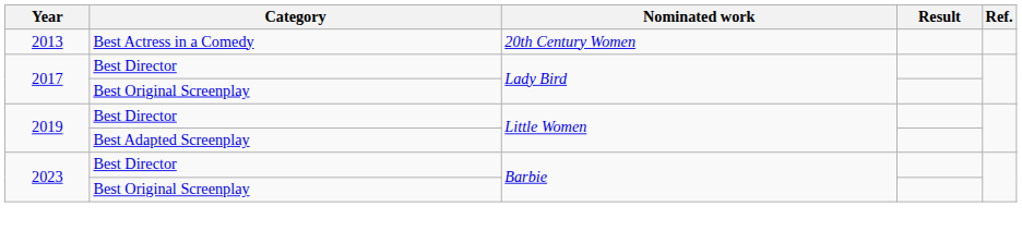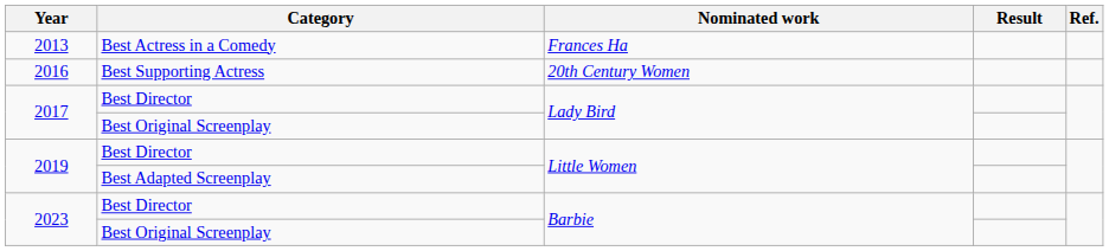 <table class=wikitable>
 <tr>
 <th scope="col" style="width:5em;">Year</th>
 <th scope="col" style="width:26em;">Category</th>
 <th scope="col" style="width:25em;">Nominated work</th>
 <th scope="col" style="width:5em;">Result</th>
 <th>Ref.</th>
 </tr>
 <tr>
 <td style="text-align:center;"><a href='#'>2013</a></td>
 <td><a href='#'>Best Actress in a Comedy</a></td>
+<td><em><a href='#'>Frances Ha</a></em></td>
+<td></td>
+<td style="text-align:center;"></td>
+</tr>
+<tr>
+<td style="text-align:center;"><a href='#'>2016</a></td>
+<td><a href='#'>Best Supporting Actress</a></td>
 <td><em><a href='#'>20th Century Women</a></em></td>
 <td></td>
 <td style="text-align:center;"></td>
 </tr>
 <tr>
 <td style="text-align:center;", rowspan="2"><a href='#'>2017</a></td>
 <td><a href='#'>Best Director</a></td>
 <td rowspan="2"><em><a href='#'>Lady Bird</a></em></td>
 <td></td>
 <td rowspan="2" style="text-align:center;"></td>
 </tr>
 <tr>
 <td><a href='#'>Best Original Screenplay</a></td>
 <td></td>
 </tr>
 <tr>
 <td style="text-align:center;", rowspan="2"><a href='#'>2019</a></td>
 <td><a href='#'>Best Director</a></td>
 <td rowspan="2"><em><a href='#'>Little Women</a></em></td>
 <td></td>
 <td rowspan="2" style="text-align:center;"></td>
 </tr>
 <tr>
 <td><a href='#'>Best Adapted Screenplay</a></td>
 <td></td>
 </tr>
 <tr>
 <td style="text-align:center;", rowspan="2"><a href='#'>2023</a></td>
 <td><a href='#'>Best Director</a></td>
 <td rowspan="2"><em><a href='#'>Barbie</a></em></td>
 <td></td>
 <td rowspan="2"></td>
 </tr>
 <tr>
 <td><a href='#'>Best Original Screenplay</a></td>
 <td></td>
 </tr>
 </table>
